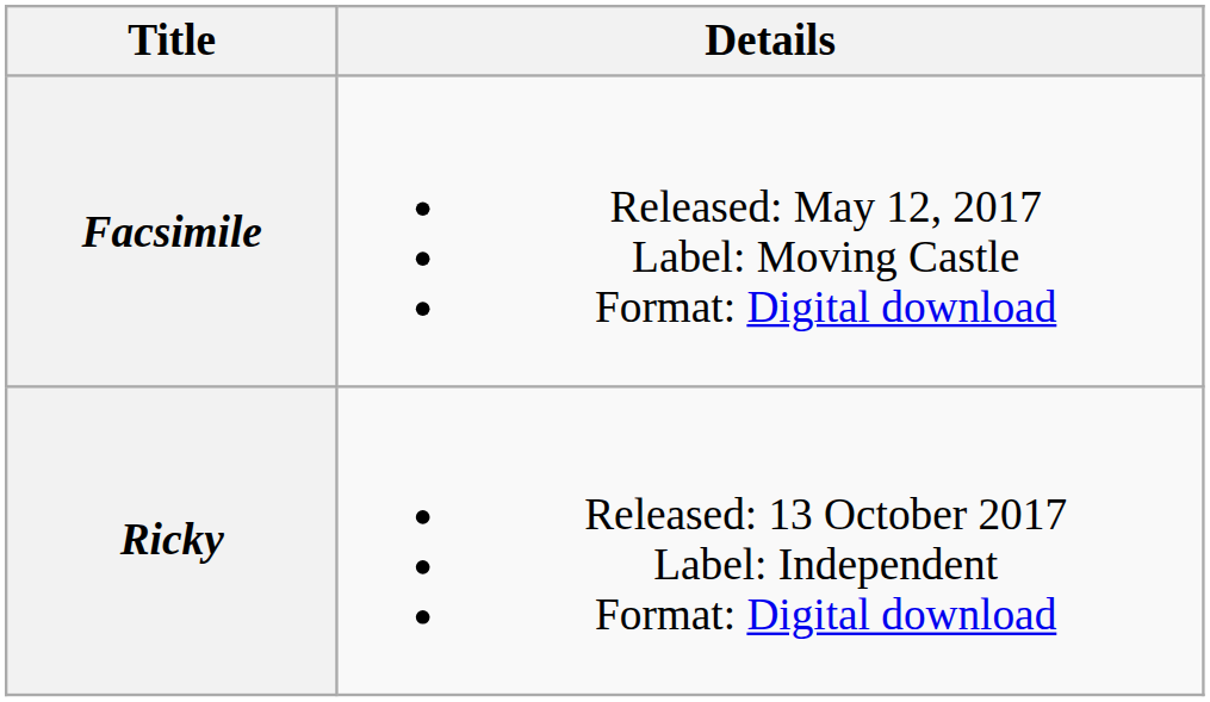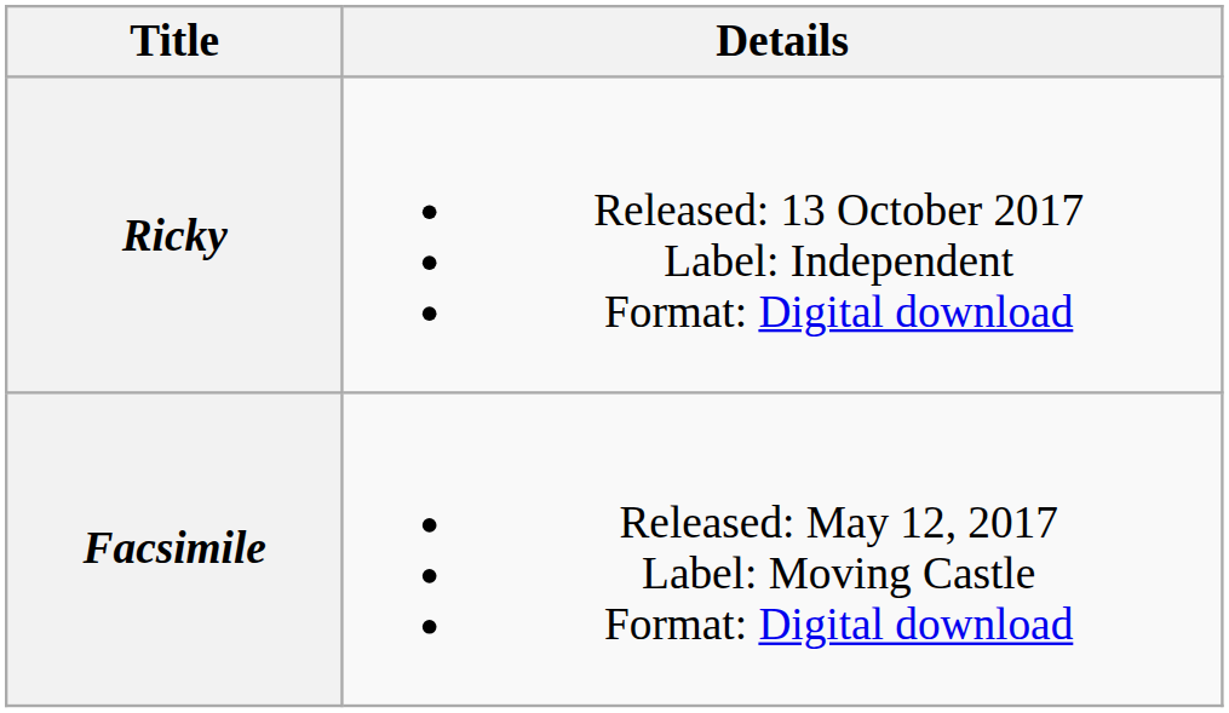 <table class="wikitable plainrowheaders" style="text-align:center;">
 <tr>
 <th scope="col" style="width:7em;">Title</th>
 <th scope="col" style="width:19em;">Details</th>
 </tr>
 <tr>
+<th scope="row"><em>Ricky</em></th>
+<td><br><ul><li>Released: 13 October 2017</li><li>Label: Independent</li><li>Format: <a href='#'>Digital download</a></li></ul></td>
+</tr>
+<tr>
 <th scope="row"><em>Facsimile</em></th>
 <td><br><ul><li>Released: May 12, 2017</li><li>Label: Moving Castle</li><li>Format: <a href='#'>Digital download</a></li></ul></td>
 </tr>
-<tr>
-<th scope="row"><em>Ricky</em></th>
-<td><br><ul><li>Released: 13 October 2017</li><li>Label: Independent</li><li>Format: <a href='#'>Digital download</a></li></ul></td>
-</tr>
 </table>
